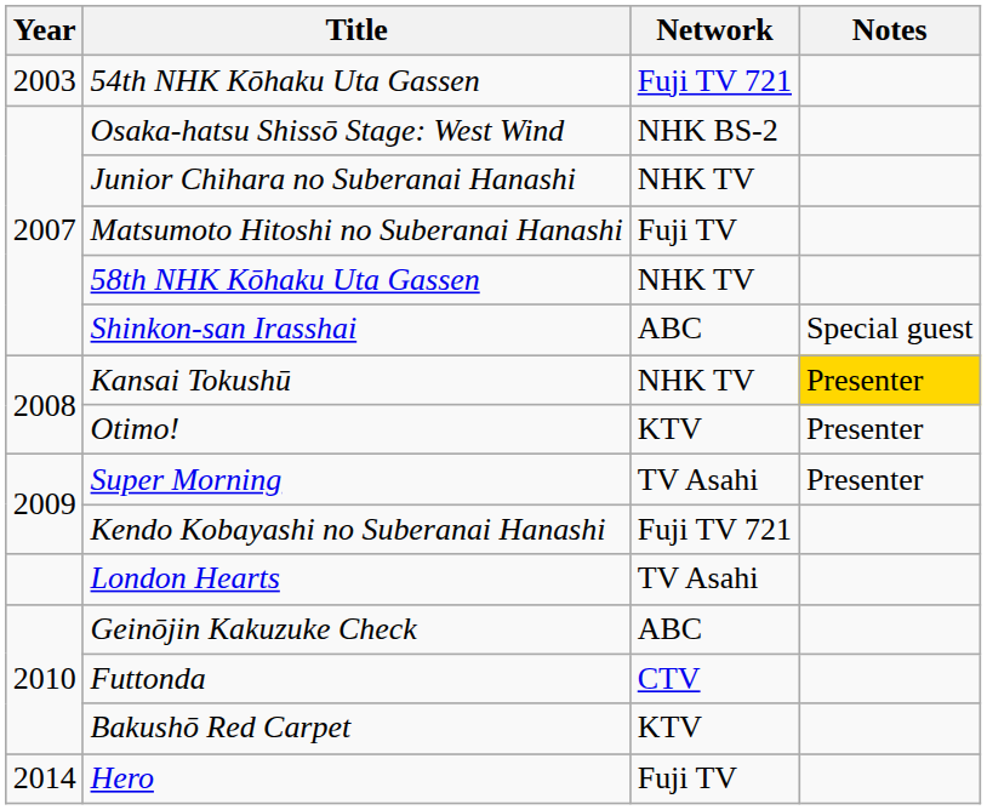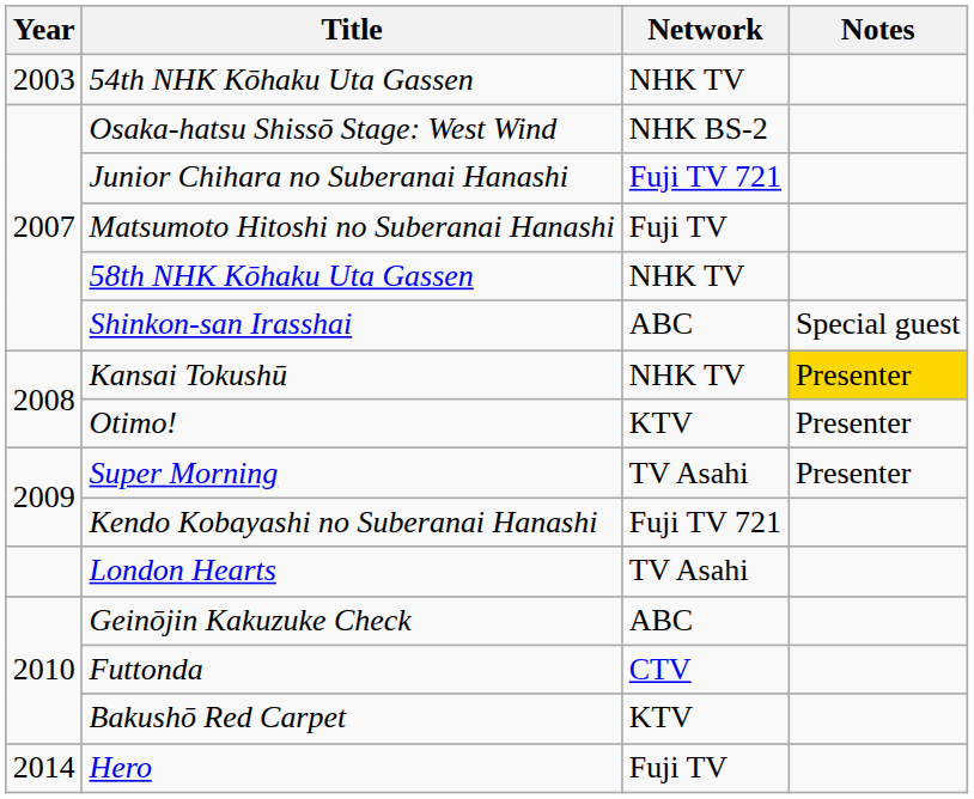 <table class="wikitable">
 <tr>
 <th>Year</th>
 <th>Title</th>
 <th>Network</th>
 <th>Notes</th>
 </tr>
 <tr>
 <td>2003</td>
 <td><em>54th NHK Kōhaku Uta Gassen</em></td>
-<td><a href='#'>Fuji TV 721</a></td>
+<td>NHK TV</td>
 <td></td>
 </tr>
 <tr>
 <td rowspan="5">2007</td>
 <td><em>Osaka-hatsu Shissō Stage: West Wind</em></td>
 <td>NHK BS-2</td>
 <td></td>
 </tr>
 <tr>
 <td><em>Junior Chihara no Suberanai Hanashi</em></td>
-<td>NHK TV</td>
+<td><a href='#'>Fuji TV 721</a></td>
 <td></td>
 </tr>
 <tr>
 <td><em>Matsumoto Hitoshi no Suberanai Hanashi</em></td>
 <td>Fuji TV</td>
 <td></td>
 </tr>
 <tr>
 <td><em><a href='#'>58th NHK Kōhaku Uta Gassen</a></em></td>
 <td>NHK TV</td>
 <td></td>
 </tr>
 <tr>
 <td><em><a href='#'>Shinkon-san Irasshai</a></em></td>
 <td>ABC</td>
 <td>Special guest</td>
 </tr>
 <tr>
 <td rowspan="2">2008</td>
 <td><em>Kansai Tokushū</em></td>
 <td>NHK TV</td>
 <td style="background: gold;">Presenter</td>
 </tr>
 <tr>
 <td><em>Otimo!</em></td>
 <td>KTV</td>
 <td>Presenter</td>
 </tr>
 <tr>
 <td rowspan="2">2009</td>
 <td><em><a href='#'>Super Morning</a></em></td>
 <td>TV Asahi</td>
 <td>Presenter</td>
 </tr>
 <tr>
 <td><em>Kendo Kobayashi no Suberanai Hanashi</em></td>
 <td>Fuji TV 721</td>
 <td></td>
 </tr>
 <tr>
 <td></td>
 <td><em><a href='#'>London Hearts</a></em></td>
 <td>TV Asahi</td>
 <td></td>
 </tr>
 <tr>
 <td rowspan="3">2010</td>
 <td><em>Geinōjin Kakuzuke Check</em></td>
 <td>ABC</td>
 <td></td>
 </tr>
 <tr>
 <td><em>Futtonda</em></td>
 <td><a href='#'>CTV</a></td>
 <td></td>
 </tr>
 <tr>
 <td><em>Bakushō Red Carpet</em></td>
 <td>KTV</td>
 <td></td>
 </tr>
 <tr>
 <td>2014</td>
 <td><em><a href='#'>Hero</a></em></td>
 <td>Fuji TV</td>
 <td></td>
 </tr>
 </table>
